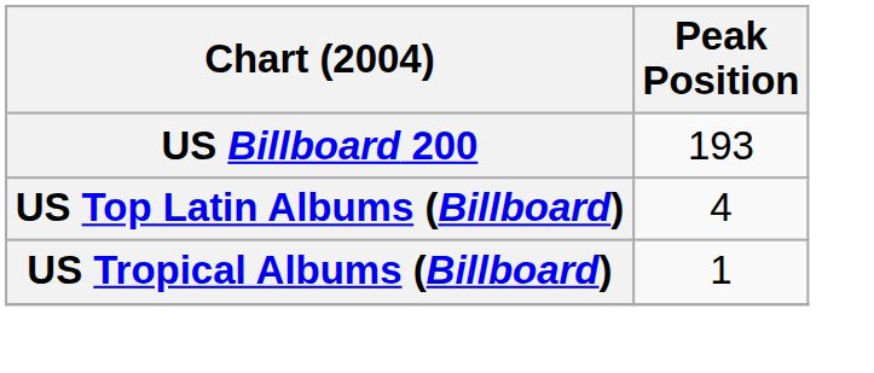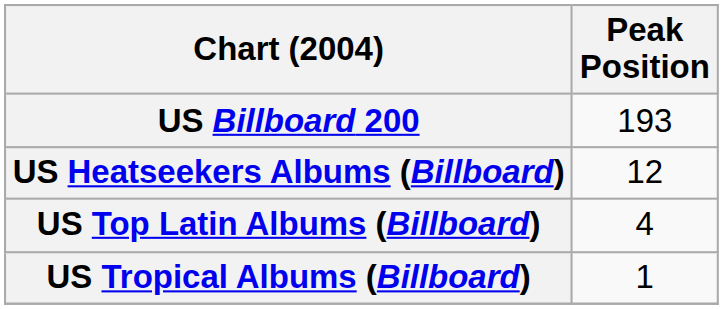 <table class="wikitable plainrowheaders" style="text-align:center;">
 <tr>
 <th scope="col">Chart (2004)</th>
 <th scope="col">Peak <br> Position</th>
 </tr>
 <tr>
 <th scope="row">US <a href='#'><em>Billboard</em> 200</a></th>
 <td style="text-align:center;">193</td>
+</tr>
+<tr>
+<th scope="row">US <a href='#'>Heatseekers Albums</a> (<em><a href='#'>Billboard</a></em>)</th>
+<td style="text-align:center;">12</td>
 </tr>
 <tr>
 <th scope="row">US <a href='#'>Top Latin Albums</a> (<em><a href='#'>Billboard</a></em>)</th>
 <td style="text-align:center;">4</td>
 </tr>
 <tr>
 <th scope="row">US <a href='#'>Tropical Albums</a> (<em><a href='#'>Billboard</a></em>)</th>
 <td style="text-align:center;">1</td>
 </tr>
 <tr>
 </tr>
 </table>
